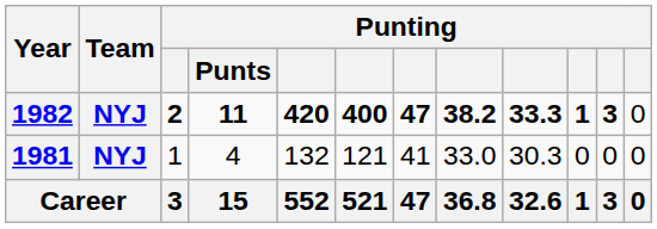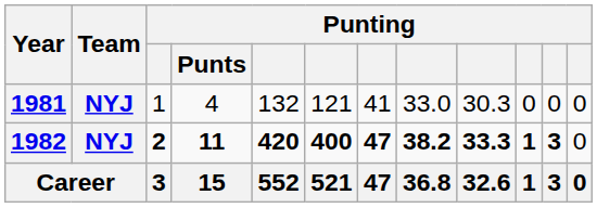 <table class=wikitable style="text-align:center;">
 <tr>
 <th rowspan="2">Year</th>
 <th rowspan="2">Team</th>
 <th colspan="10">Punting</th>
 </tr>
 <tr>
 <th></th>
 <th>Punts</th>
 <th></th>
 <th></th>
 <th></th>
 <th></th>
 <th></th>
 <th></th>
 <th></th>
 <th></th>
 </tr>
 <tr>
+<th><a href='#'>1981</a></th>
+<th><a href='#'>NYJ</a></th>
+<td>1</td>
+<td>4</td>
+<td>132</td>
+<td>121</td>
+<td>41</td>
+<td>33.0</td>
+<td>30.3</td>
+<td>0</td>
+<td>0</td>
+<td>0</td>
+</tr>
+<tr>
 <th><a href='#'>1982</a></th>
 <th><a href='#'>NYJ</a></th>
 <td><strong>2</strong></td>
 <td><strong>11</strong></td>
 <td><strong>420</strong></td>
 <td><strong>400</strong></td>
 <td><strong>47</strong></td>
 <td><strong>38.2</strong></td>
 <td><strong>33.3</strong></td>
 <td><strong>1</strong></td>
 <td><strong>3</strong></td>
-<td>0</td>
-</tr>
-<tr>
-<th><a href='#'>1981</a></th>
-<th><a href='#'>NYJ</a></th>
-<td>1</td>
-<td>4</td>
-<td>132</td>
-<td>121</td>
-<td>41</td>
-<td>33.0</td>
-<td>30.3</td>
-<td>0</td>
-<td>0</td>
 <td>0</td>
 </tr>
 <tr>
 <th colspan="2">Career</th>
 <th>3</th>
 <th>15</th>
 <th>552</th>
 <th>521</th>
 <th>47</th>
 <th>36.8</th>
 <th>32.6</th>
 <th>1</th>
 <th>3</th>
 <th>0</th>
 </tr>
 </table>
